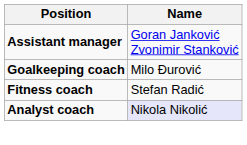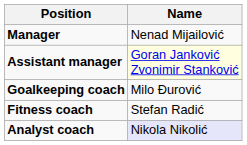 <table class="wikitable">
 <tr>
 <th>Position</th>
 <th>Name</th>
 </tr>
 <tr>
+<td><strong>Manager</strong></td>
+<td> Nenad Mijailović</td>
+</tr>
+<tr>
 <td><strong>Assistant manager</strong></td>
-<td> <a href='#'>Goran Janković</a> <br>  <a href='#'>Zvonimir Stanković</a></td>
+<td style="background: lightyellow;"> <a href='#'>Goran Janković</a> <br>  <a href='#'>Zvonimir Stanković</a></td>
 </tr>
 <tr>
 <td><strong>Goalkeeping coach</strong></td>
 <td> Milo Đurović</td>
 </tr>
 <tr>
 <td><strong>Fitness coach</strong></td>
 <td> Stefan Radić</td>
 </tr>
 <tr>
 <td><strong>Analyst coach</strong></td>
 <td style="background: lavender;"> Nikola Nikolić</td>
 </tr>
 </table>
